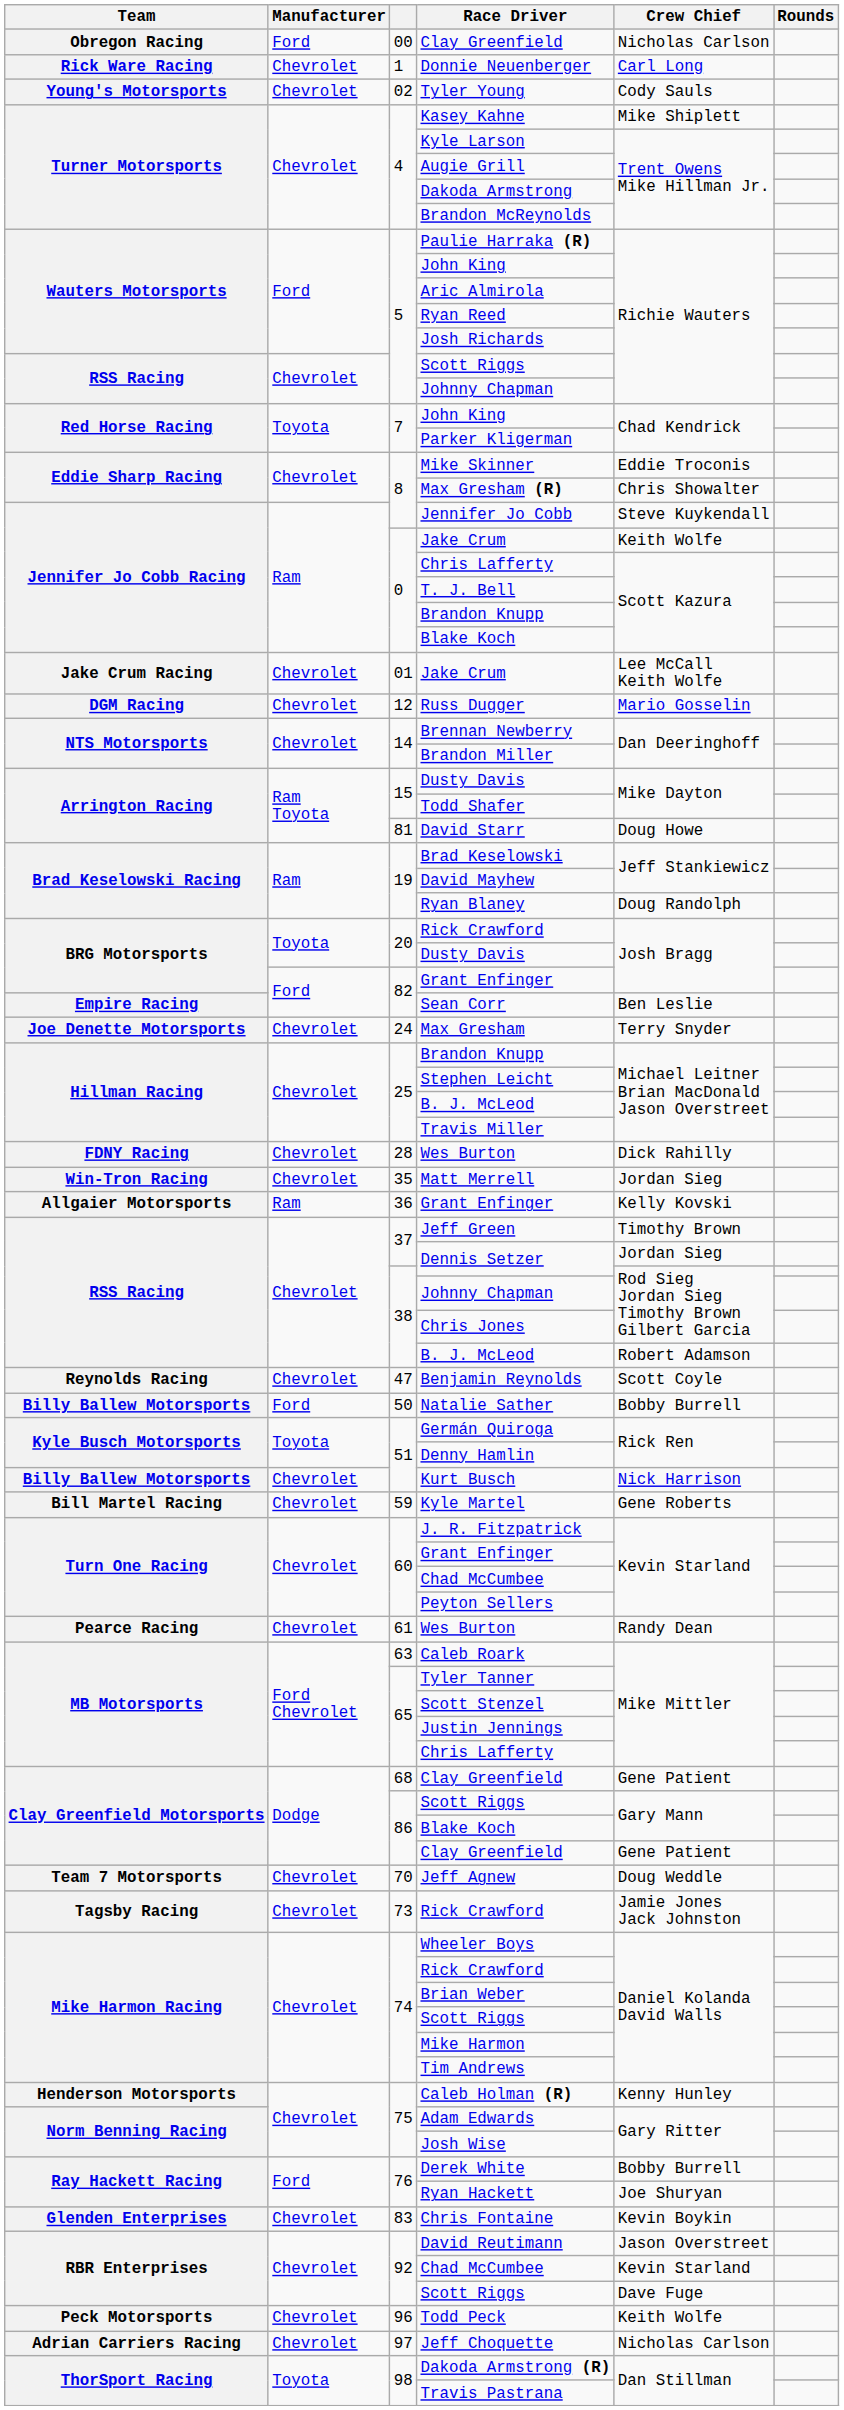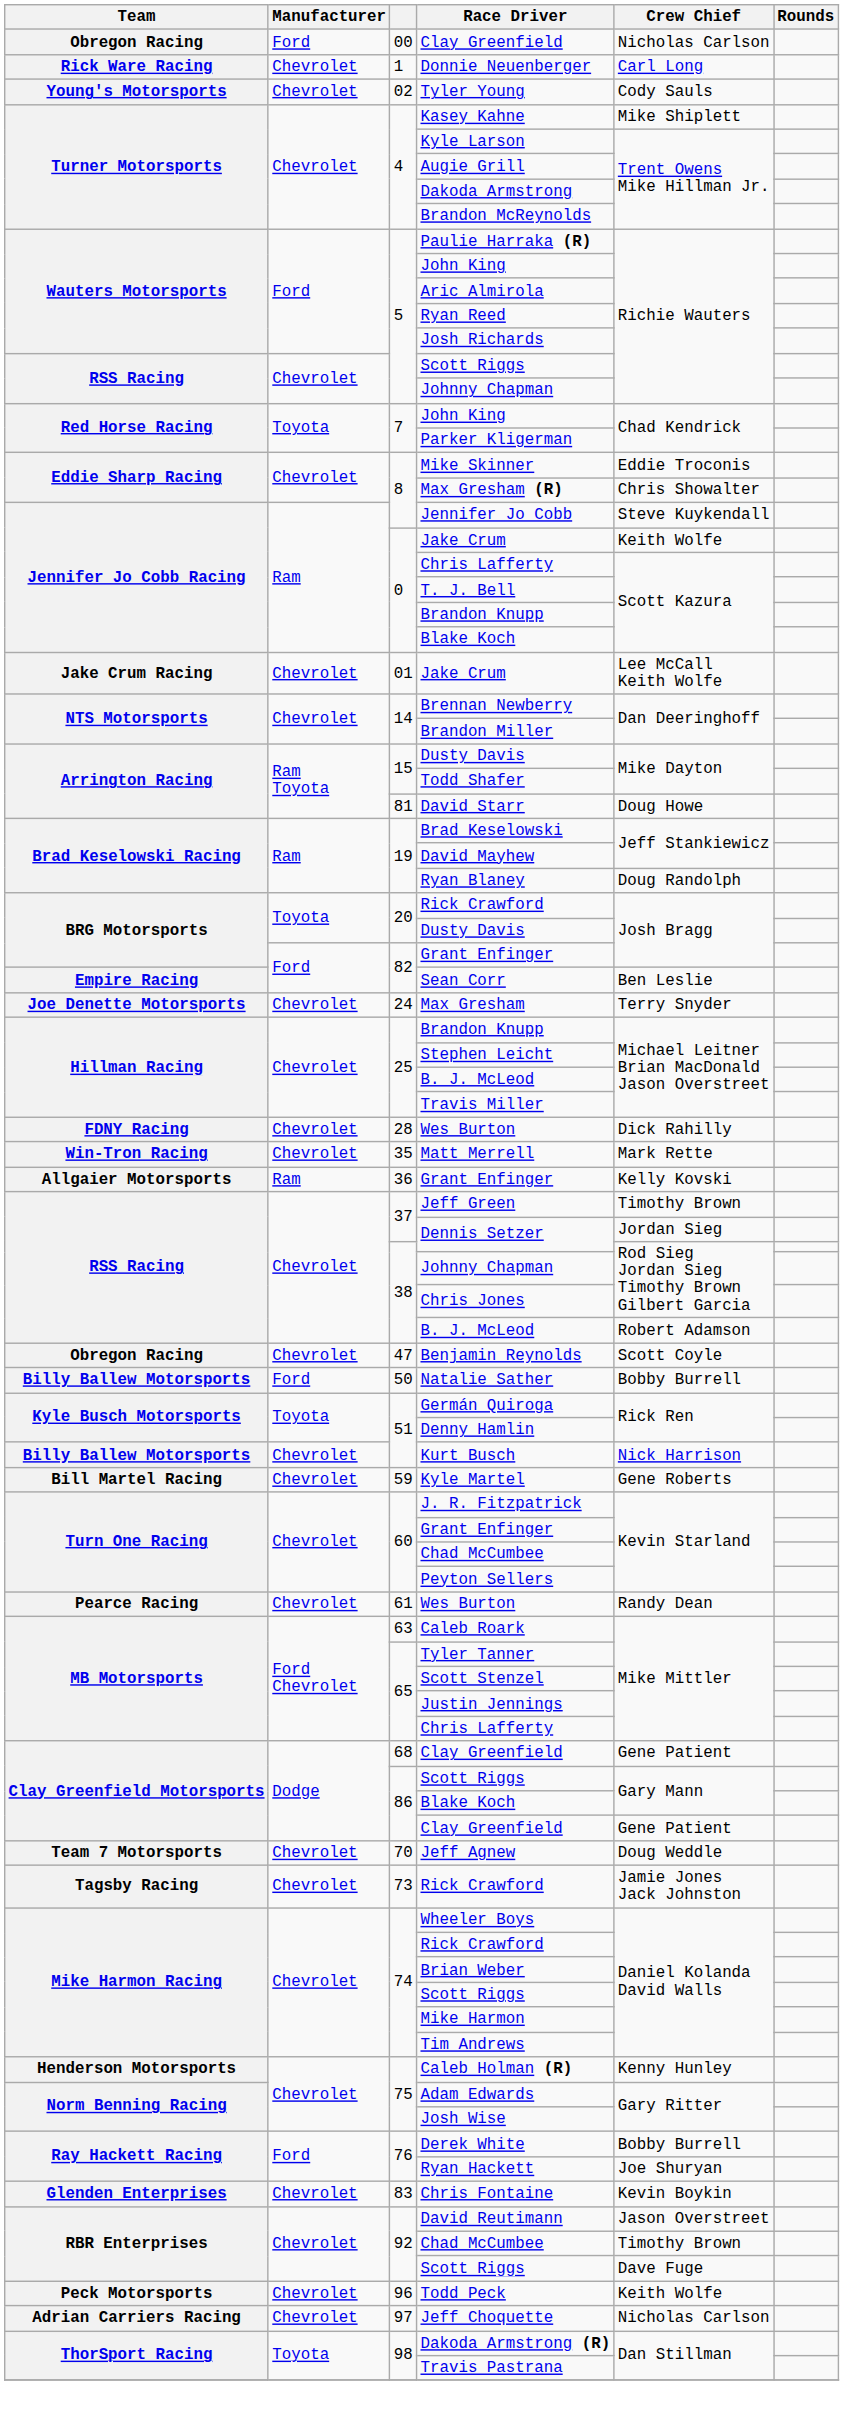 <table class="wikitable" style="font-size: 85%;">
 <tr>
 <th>Team</th>
 <th>Manufacturer</th>
 <th></th>
 <th>Race Driver</th>
 <th>Crew Chief</th>
 <th>Rounds</th>
 </tr>
 <tr>
 <th>Obregon Racing</th>
 <td><a href='#'>Ford</a></td>
 <td>00</td>
 <td><a href='#'>Clay Greenfield</a></td>
 <td>Nicholas Carlson</td>
 <td></td>
 </tr>
 <tr>
 <th><a href='#'>Rick Ware Racing</a></th>
 <td><a href='#'>Chevrolet</a></td>
 <td>1</td>
 <td><a href='#'>Donnie Neuenberger</a></td>
 <td><a href='#'>Carl Long</a></td>
 <td></td>
 </tr>
 <tr>
 <th><a href='#'>Young's Motorsports</a></th>
 <td><a href='#'>Chevrolet</a></td>
 <td>02</td>
 <td><a href='#'>Tyler Young</a></td>
 <td>Cody Sauls</td>
 <td></td>
 </tr>
 <tr>
 <th rowspan=5><a href='#'>Turner Motorsports</a></th>
 <td rowspan=5><a href='#'>Chevrolet</a></td>
 <td rowspan=5>4</td>
 <td><a href='#'>Kasey Kahne</a></td>
 <td>Mike Shiplett</td>
 <td></td>
 </tr>
 <tr>
 <td><a href='#'>Kyle Larson</a></td>
 <td rowspan=4><a href='#'>Trent Owens</a><br>Mike Hillman Jr.</td>
 <td></td>
 </tr>
 <tr>
 <td><a href='#'>Augie Grill</a></td>
 <td></td>
 </tr>
 <tr>
 <td><a href='#'>Dakoda Armstrong</a></td>
 <td></td>
 </tr>
 <tr>
 <td><a href='#'>Brandon McReynolds</a></td>
 <td></td>
 </tr>
 <tr>
 <th rowspan=5><a href='#'>Wauters Motorsports</a></th>
 <td rowspan=5><a href='#'>Ford</a></td>
 <td rowspan=7>5</td>
 <td><a href='#'>Paulie Harraka</a> <strong>(R)</strong></td>
 <td rowspan=7>Richie Wauters</td>
 <td></td>
 </tr>
 <tr>
 <td><a href='#'>John King</a></td>
 <td></td>
 </tr>
 <tr>
 <td><a href='#'>Aric Almirola</a></td>
 <td></td>
 </tr>
 <tr>
 <td><a href='#'>Ryan Reed</a></td>
 <td></td>
 </tr>
 <tr>
 <td><a href='#'>Josh Richards</a></td>
 <td></td>
 </tr>
 <tr>
 <th rowspan=2><a href='#'>RSS Racing</a></th>
 <td rowspan=2><a href='#'>Chevrolet</a></td>
 <td><a href='#'>Scott Riggs</a></td>
 <td></td>
 </tr>
 <tr>
 <td><a href='#'>Johnny Chapman</a></td>
 <td></td>
 </tr>
 <tr>
 <th rowspan=2><a href='#'>Red Horse Racing</a></th>
 <td rowspan=2><a href='#'>Toyota</a></td>
 <td rowspan=2>7</td>
 <td><a href='#'>John King</a></td>
 <td rowspan=2>Chad Kendrick</td>
 <td></td>
 </tr>
 <tr>
 <td><a href='#'>Parker Kligerman</a></td>
 <td></td>
 </tr>
 <tr>
 <th rowspan=2><a href='#'>Eddie Sharp Racing</a></th>
 <td rowspan=2><a href='#'>Chevrolet</a></td>
 <td rowspan=3>8</td>
 <td><a href='#'>Mike Skinner</a></td>
 <td>Eddie Troconis</td>
 <td></td>
 </tr>
 <tr>
 <td><a href='#'>Max Gresham</a> <strong>(R)</strong></td>
 <td>Chris Showalter</td>
 <td></td>
 </tr>
 <tr>
 <th rowspan=6><a href='#'>Jennifer Jo Cobb Racing</a></th>
 <td rowspan=6><a href='#'>Ram</a></td>
 <td><a href='#'>Jennifer Jo Cobb</a></td>
 <td>Steve Kuykendall</td>
 <td></td>
 </tr>
 <tr>
 <td rowspan=5>0</td>
 <td><a href='#'>Jake Crum</a></td>
 <td>Keith Wolfe</td>
 <td></td>
 </tr>
 <tr>
 <td><a href='#'>Chris Lafferty</a></td>
 <td rowspan=4>Scott Kazura</td>
 <td></td>
 </tr>
 <tr>
 <td><a href='#'>T. J. Bell</a></td>
 <td></td>
 </tr>
 <tr>
 <td><a href='#'>Brandon Knupp</a></td>
 <td></td>
 </tr>
 <tr>
 <td><a href='#'>Blake Koch</a></td>
 <td></td>
 </tr>
 <tr>
 <th>Jake Crum Racing</th>
 <td><a href='#'>Chevrolet</a></td>
 <td>01</td>
 <td><a href='#'>Jake Crum</a></td>
 <td>Lee McCall<br>Keith Wolfe</td>
 <td></td>
 </tr>
 <tr>
-<th><a href='#'>DGM Racing</a></th>
-<td><a href='#'>Chevrolet</a></td>
-<td>12</td>
-<td><a href='#'>Russ Dugger</a></td>
-<td><a href='#'>Mario Gosselin</a></td>
-<td></td>
-</tr>
-<tr>
 <th rowspan=2><a href='#'>NTS Motorsports</a></th>
 <td rowspan=2><a href='#'>Chevrolet</a></td>
 <td rowspan=2>14</td>
 <td><a href='#'>Brennan Newberry</a></td>
 <td rowspan=2>Dan Deeringhoff</td>
 <td></td>
 </tr>
 <tr>
 <td><a href='#'>Brandon Miller</a></td>
 <td></td>
 </tr>
 <tr>
 <th rowspan=3><a href='#'>Arrington Racing</a></th>
 <td rowspan=3><a href='#'>Ram</a><br><a href='#'>Toyota</a></td>
 <td rowspan=2>15</td>
 <td><a href='#'>Dusty Davis</a></td>
 <td rowspan=2>Mike Dayton</td>
 <td></td>
 </tr>
 <tr>
 <td><a href='#'>Todd Shafer</a></td>
 <td></td>
 </tr>
 <tr>
 <td>81</td>
 <td><a href='#'>David Starr</a></td>
 <td>Doug Howe</td>
 <td></td>
 </tr>
 <tr>
 <th rowspan=3><a href='#'>Brad Keselowski Racing</a></th>
 <td rowspan=3><a href='#'>Ram</a></td>
 <td rowspan=3>19</td>
 <td><a href='#'>Brad Keselowski</a></td>
 <td rowspan=2>Jeff Stankiewicz</td>
 <td></td>
 </tr>
 <tr>
 <td><a href='#'>David Mayhew</a></td>
 <td></td>
 </tr>
 <tr>
 <td><a href='#'>Ryan Blaney</a></td>
 <td>Doug Randolph</td>
 <td></td>
 </tr>
 <tr>
 <th rowspan=3>BRG Motorsports</th>
 <td rowspan=2><a href='#'>Toyota</a></td>
 <td rowspan=2>20</td>
 <td><a href='#'>Rick Crawford</a></td>
 <td rowspan=3>Josh Bragg</td>
 <td></td>
 </tr>
 <tr>
 <td><a href='#'>Dusty Davis</a></td>
 <td></td>
 </tr>
 <tr>
 <td rowspan=2><a href='#'>Ford</a></td>
 <td rowspan=2>82</td>
 <td><a href='#'>Grant Enfinger</a></td>
 <td></td>
 </tr>
 <tr>
 <th><a href='#'>Empire Racing</a></th>
 <td><a href='#'>Sean Corr</a></td>
 <td>Ben Leslie</td>
 <td></td>
 </tr>
 <tr>
 <th><a href='#'>Joe Denette Motorsports</a></th>
 <td><a href='#'>Chevrolet</a></td>
 <td>24</td>
 <td><a href='#'>Max Gresham</a></td>
 <td>Terry Snyder</td>
 <td></td>
 </tr>
 <tr>
 <th rowspan=4><a href='#'>Hillman Racing</a></th>
 <td rowspan=4><a href='#'>Chevrolet</a></td>
 <td rowspan=4>25</td>
 <td><a href='#'>Brandon Knupp</a></td>
 <td rowspan=4>Michael Leitner<br>Brian MacDonald<br>Jason Overstreet</td>
 <td></td>
 </tr>
 <tr>
 <td><a href='#'>Stephen Leicht</a></td>
 <td></td>
 </tr>
 <tr>
 <td><a href='#'>B. J. McLeod</a></td>
 <td></td>
 </tr>
 <tr>
 <td><a href='#'>Travis Miller</a></td>
 <td></td>
 </tr>
 <tr>
 <th><a href='#'>FDNY Racing</a></th>
 <td><a href='#'>Chevrolet</a></td>
 <td>28</td>
 <td><a href='#'>Wes Burton</a></td>
 <td>Dick Rahilly</td>
 <td></td>
 </tr>
 <tr>
 <th><a href='#'>Win-Tron Racing</a></th>
 <td><a href='#'>Chevrolet</a></td>
 <td>35</td>
 <td><a href='#'>Matt Merrell</a></td>
-<td>Jordan Sieg</td>
+<td>Mark Rette</td>
 <td></td>
 </tr>
 <tr>
 <th>Allgaier Motorsports</th>
 <td><a href='#'>Ram</a></td>
 <td>36</td>
 <td><a href='#'>Grant Enfinger</a></td>
 <td>Kelly Kovski</td>
 <td></td>
 </tr>
 <tr>
 <th rowspan=6><a href='#'>RSS Racing</a></th>
 <td rowspan=6><a href='#'>Chevrolet</a></td>
 <td rowspan=2>37</td>
 <td><a href='#'>Jeff Green</a></td>
 <td>Timothy Brown</td>
 <td></td>
 </tr>
 <tr>
 <td rowspan=2><a href='#'>Dennis Setzer</a></td>
 <td>Jordan Sieg</td>
 <td></td>
 </tr>
 <tr>
 <td rowspan=4>38</td>
 <td rowspan=3>Rod Sieg<br>Jordan Sieg<br>Timothy Brown<br>Gilbert Garcia</td>
 <td></td>
 </tr>
 <tr>
 <td><a href='#'>Johnny Chapman</a></td>
 <td></td>
 </tr>
 <tr>
 <td><a href='#'>Chris Jones</a></td>
 <td></td>
 </tr>
 <tr>
 <td><a href='#'>B. J. McLeod</a></td>
 <td>Robert Adamson</td>
 <td></td>
 </tr>
 <tr>
-<th>Reynolds Racing</th>
+<th>Obregon Racing</th>
 <td><a href='#'>Chevrolet</a></td>
 <td>47</td>
 <td><a href='#'>Benjamin Reynolds</a></td>
 <td>Scott Coyle</td>
 <td></td>
 </tr>
 <tr>
 <th><a href='#'>Billy Ballew Motorsports</a></th>
 <td><a href='#'>Ford</a></td>
 <td>50</td>
 <td><a href='#'>Natalie Sather</a></td>
 <td>Bobby Burrell</td>
 <td></td>
 </tr>
 <tr>
 <th rowspan=2><a href='#'>Kyle Busch Motorsports</a></th>
 <td rowspan=2><a href='#'>Toyota</a></td>
 <td rowspan=3>51</td>
 <td><a href='#'>Germán Quiroga</a></td>
 <td rowspan=2>Rick Ren</td>
 <td></td>
 </tr>
 <tr>
 <td><a href='#'>Denny Hamlin</a></td>
 <td></td>
 </tr>
 <tr>
 <th><a href='#'>Billy Ballew Motorsports</a></th>
 <td><a href='#'>Chevrolet</a></td>
 <td><a href='#'>Kurt Busch</a></td>
 <td><a href='#'>Nick Harrison</a></td>
 <td></td>
 </tr>
 <tr>
 <th>Bill Martel Racing</th>
 <td><a href='#'>Chevrolet</a></td>
 <td>59</td>
 <td><a href='#'>Kyle Martel</a></td>
 <td>Gene Roberts</td>
 <td></td>
 </tr>
 <tr>
 <th rowspan=4><a href='#'>Turn One Racing</a></th>
 <td rowspan=4><a href='#'>Chevrolet</a></td>
 <td rowspan=4>60</td>
 <td><a href='#'>J. R. Fitzpatrick</a></td>
 <td rowspan=4>Kevin Starland</td>
 <td></td>
 </tr>
 <tr>
 <td><a href='#'>Grant Enfinger</a></td>
 <td></td>
 </tr>
 <tr>
 <td><a href='#'>Chad McCumbee</a></td>
 <td></td>
 </tr>
 <tr>
 <td><a href='#'>Peyton Sellers</a></td>
 <td></td>
 </tr>
 <tr>
 <th>Pearce Racing</th>
 <td><a href='#'>Chevrolet</a></td>
 <td>61</td>
 <td><a href='#'>Wes Burton</a></td>
 <td>Randy Dean</td>
 <td></td>
 </tr>
 <tr>
 <th rowspan=5><a href='#'>MB Motorsports</a></th>
 <td rowspan=5><a href='#'>Ford</a><br><a href='#'>Chevrolet</a></td>
 <td>63</td>
 <td><a href='#'>Caleb Roark</a></td>
 <td rowspan=5>Mike Mittler</td>
 <td></td>
 </tr>
 <tr>
 <td rowspan=4>65</td>
 <td><a href='#'>Tyler Tanner</a></td>
 <td></td>
 </tr>
 <tr>
 <td><a href='#'>Scott Stenzel</a></td>
 <td></td>
 </tr>
 <tr>
 <td><a href='#'>Justin Jennings</a></td>
 <td></td>
 </tr>
 <tr>
 <td><a href='#'>Chris Lafferty</a></td>
 <td></td>
 </tr>
 <tr>
 <th rowspan=4><a href='#'>Clay Greenfield Motorsports</a></th>
 <td rowspan=4><a href='#'>Dodge</a></td>
 <td>68</td>
 <td><a href='#'>Clay Greenfield</a></td>
 <td>Gene Patient</td>
 <td></td>
 </tr>
 <tr>
 <td rowspan=3>86</td>
 <td><a href='#'>Scott Riggs</a></td>
 <td rowspan=2>Gary Mann</td>
 <td></td>
 </tr>
 <tr>
 <td><a href='#'>Blake Koch</a></td>
 <td></td>
 </tr>
 <tr>
 <td><a href='#'>Clay Greenfield</a></td>
 <td>Gene Patient</td>
 <td></td>
 </tr>
 <tr>
 <th>Team 7 Motorsports</th>
 <td><a href='#'>Chevrolet</a></td>
 <td>70</td>
 <td><a href='#'>Jeff Agnew</a></td>
 <td>Doug Weddle</td>
 <td></td>
 </tr>
 <tr>
 <th>Tagsby Racing</th>
 <td><a href='#'>Chevrolet</a></td>
 <td>73</td>
 <td><a href='#'>Rick Crawford</a></td>
 <td>Jamie Jones<br>Jack Johnston</td>
 <td></td>
 </tr>
 <tr>
 <th rowspan=6><a href='#'>Mike Harmon Racing</a></th>
 <td rowspan=6><a href='#'>Chevrolet</a></td>
 <td rowspan=6>74</td>
 <td><a href='#'>Wheeler Boys</a></td>
 <td rowspan=6>Daniel Kolanda<br>David Walls</td>
 <td></td>
 </tr>
 <tr>
 <td><a href='#'>Rick Crawford</a></td>
 <td></td>
 </tr>
 <tr>
 <td><a href='#'>Brian Weber</a></td>
 <td></td>
 </tr>
 <tr>
 <td><a href='#'>Scott Riggs</a></td>
 <td></td>
 </tr>
 <tr>
 <td><a href='#'>Mike Harmon</a></td>
 <td></td>
 </tr>
 <tr>
 <td><a href='#'>Tim Andrews</a></td>
 <td></td>
 </tr>
 <tr>
 <th>Henderson Motorsports</th>
 <td rowspan=3><a href='#'>Chevrolet</a></td>
 <td rowspan=3>75</td>
 <td><a href='#'>Caleb Holman</a> <strong>(R)</strong></td>
 <td>Kenny Hunley</td>
 <td></td>
 </tr>
 <tr>
 <th rowspan=2><a href='#'>Norm Benning Racing</a></th>
 <td><a href='#'>Adam Edwards</a></td>
 <td rowspan=2>Gary Ritter</td>
 <td></td>
 </tr>
 <tr>
 <td><a href='#'>Josh Wise</a></td>
 <td></td>
 </tr>
 <tr>
 <th rowspan=2><a href='#'>Ray Hackett Racing</a></th>
 <td rowspan=2><a href='#'>Ford</a></td>
 <td rowspan=2>76</td>
 <td><a href='#'>Derek White</a></td>
 <td>Bobby Burrell</td>
 <td></td>
 </tr>
 <tr>
 <td><a href='#'>Ryan Hackett</a></td>
 <td>Joe Shuryan</td>
 <td></td>
 </tr>
 <tr>
 <th><a href='#'>Glenden Enterprises</a></th>
 <td><a href='#'>Chevrolet</a></td>
 <td>83</td>
 <td><a href='#'>Chris Fontaine</a></td>
 <td>Kevin Boykin</td>
 <td></td>
 </tr>
 <tr>
 <th rowspan=3>RBR Enterprises</th>
 <td rowspan=3><a href='#'>Chevrolet</a></td>
 <td rowspan=3>92</td>
 <td><a href='#'>David Reutimann</a></td>
 <td>Jason Overstreet</td>
 <td></td>
 </tr>
 <tr>
 <td><a href='#'>Chad McCumbee</a></td>
-<td>Kevin Starland</td>
+<td>Timothy Brown</td>
 <td></td>
 </tr>
 <tr>
 <td><a href='#'>Scott Riggs</a></td>
 <td>Dave Fuge</td>
 <td></td>
 </tr>
 <tr>
 <th>Peck Motorsports</th>
 <td><a href='#'>Chevrolet</a></td>
 <td>96</td>
 <td><a href='#'>Todd Peck</a></td>
 <td>Keith Wolfe</td>
 <td></td>
 </tr>
 <tr>
 <th>Adrian Carriers Racing</th>
 <td><a href='#'>Chevrolet</a></td>
 <td>97</td>
 <td><a href='#'>Jeff Choquette</a></td>
 <td>Nicholas Carlson</td>
 <td></td>
 </tr>
 <tr>
 <th rowspan=2><a href='#'>ThorSport Racing</a></th>
 <td rowspan=2><a href='#'>Toyota</a></td>
 <td rowspan=2>98</td>
 <td><a href='#'>Dakoda Armstrong</a> <strong>(R)</strong></td>
 <td rowspan=2>Dan Stillman</td>
 <td></td>
 </tr>
 <tr>
 <td><a href='#'>Travis Pastrana</a></td>
 <td></td>
 </tr>
 <tr>
 </tr>
 </table>
